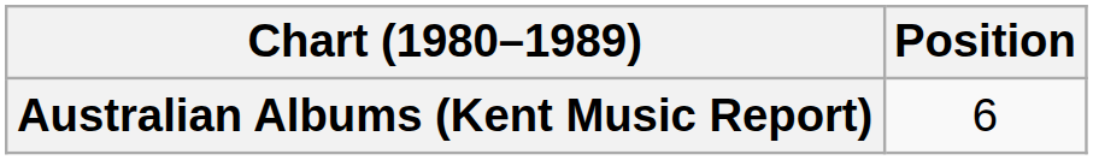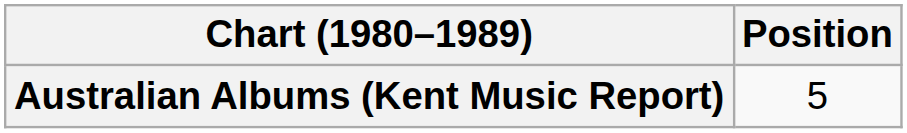 <table class="wikitable plainrowheaders" style="text-align:center">
 <tr>
 <th scope="col">Chart (1980–1989)</th>
 <th scope="col">Position</th>
 </tr>
 <tr>
 <th scope="row">Australian Albums (Kent Music Report)</th>
-<td align="center">6</td>
+<td align="center">5</td>
 </tr>
 </table>
